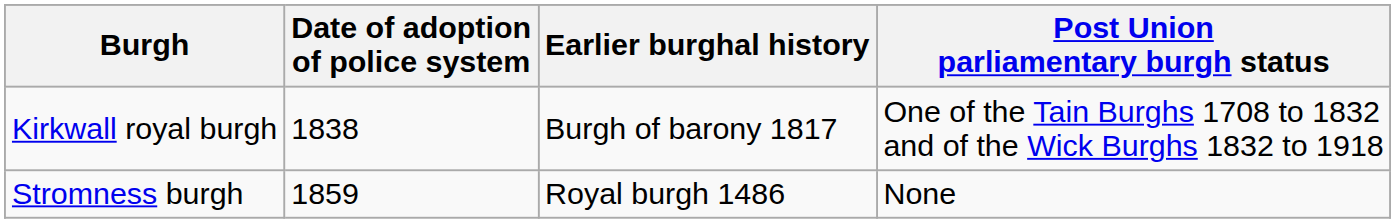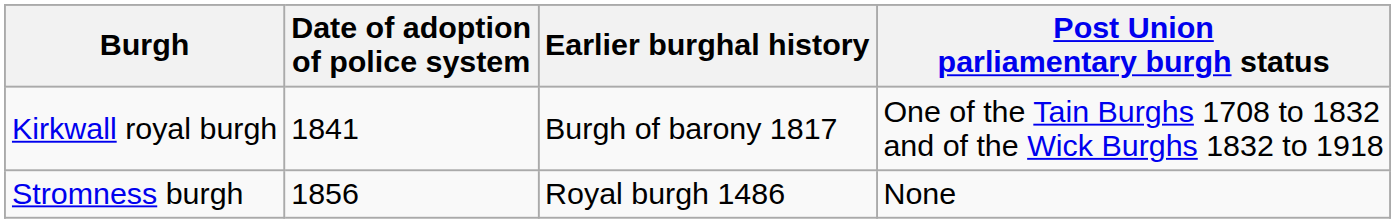 <table class="wikitable">
 <tr>
 <th>Burgh</th>
 <th>Date of adoption <br> of police system</th>
 <th>Earlier burghal history</th>
 <th><a href='#'>Post Union</a> <br> <a href='#'>parliamentary burgh</a> status</th>
 </tr>
 <tr>
 <td><a href='#'>Kirkwall</a> royal burgh</td>
-<td>1838</td>
+<td>1841</td>
 <td>Burgh of barony 1817</td>
 <td>One of the <a href='#'>Tain Burghs</a> 1708 to 1832 <br> and of the <a href='#'>Wick Burghs</a> 1832 to 1918</td>
 </tr>
 <tr>
 <td><a href='#'>Stromness</a> burgh</td>
-<td>1859</td>
+<td>1856</td>
 <td>Royal burgh 1486</td>
 <td>None</td>
 </tr>
 </table>
